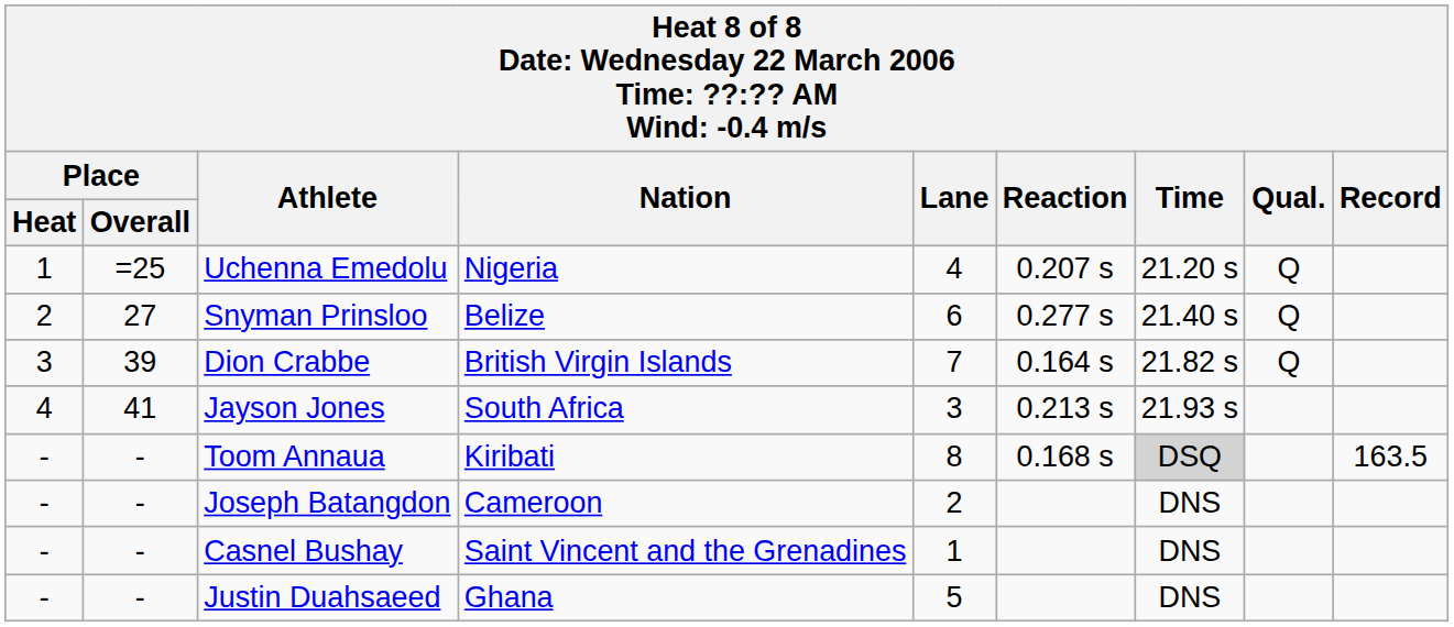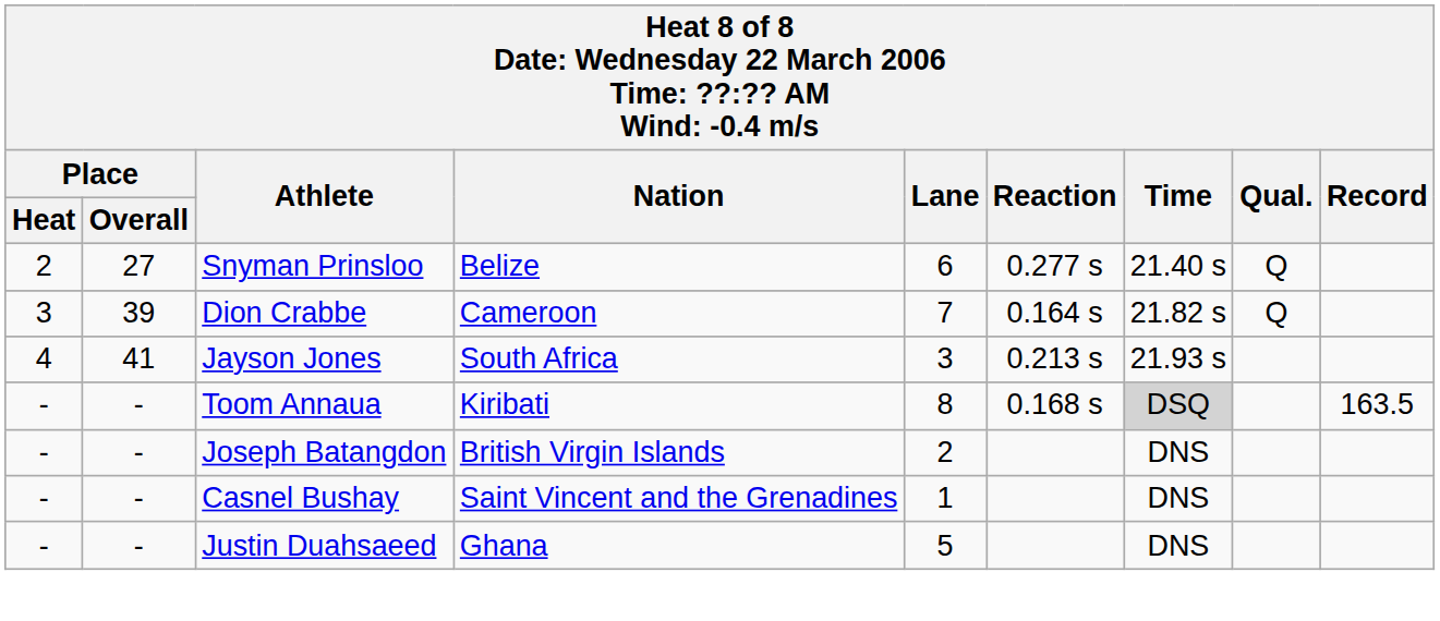 <table class="wikitable">
 <tr>
 <th colspan=9>Heat 8 of 8 <br> Date: Wednesday 22 March 2006 <br> Time: ??:?? AM <br> Wind: -0.4 m/s</th>
 </tr>
 <tr>
 <th colspan=2>Place</th>
 <th rowspan=2>Athlete</th>
 <th rowspan=2>Nation</th>
 <th rowspan=2>Lane</th>
 <th rowspan=2>Reaction</th>
 <th rowspan=2>Time</th>
 <th rowspan=2>Qual.</th>
 <th rowspan=2>Record</th>
 </tr>
 <tr>
 <th>Heat</th>
 <th>Overall</th>
 </tr>
 <tr>
-<td align="center">1</td>
-<td align="center">=25</td>
-<td align="left"><a href='#'>Uchenna Emedolu</a></td>
-<td align="left"> <a href='#'>Nigeria</a></td>
-<td align="center">4</td>
-<td align="center">0.207 s</td>
-<td align="center">21.20 s</td>
-<td align="center">Q</td>
-<td align="center"></td>
-</tr>
-<tr>
 <td align="center">2</td>
 <td align="center">27</td>
 <td align="left"><a href='#'>Snyman Prinsloo</a></td>
 <td align="left"> <a href='#'>Belize</a></td>
 <td align="center">6</td>
 <td align="center">0.277 s</td>
 <td align="center">21.40 s</td>
 <td align="center">Q</td>
 <td align="center"></td>
 </tr>
 <tr>
 <td align="center">3</td>
 <td align="center">39</td>
 <td align="left"><a href='#'>Dion Crabbe</a></td>
-<td align="left"> <a href='#'>British Virgin Islands</a></td>
+<td align="left"> <a href='#'>Cameroon</a></td>
 <td align="center">7</td>
 <td align="center">0.164 s</td>
 <td align="center">21.82 s</td>
 <td align="center">Q</td>
 <td align="center"></td>
 </tr>
 <tr>
 <td align="center">4</td>
 <td align="center">41</td>
 <td align="left"><a href='#'>Jayson Jones</a></td>
 <td align="left"> <a href='#'>South Africa</a></td>
 <td align="center">3</td>
 <td align="center">0.213 s</td>
 <td align="center">21.93 s</td>
 <td align="center"></td>
 <td align="center"></td>
 </tr>
 <tr>
 <td align="center">-</td>
 <td align="center">-</td>
 <td align="left"><a href='#'>Toom Annaua</a></td>
 <td align="left"> <a href='#'>Kiribati</a></td>
 <td align="center">8</td>
 <td align="center">0.168 s</td>
 <td align="center" style="background: lightgrey;">DSQ</td>
 <td align="center"></td>
 <td align="center">163.5</td>
 </tr>
 <tr>
 <td align="center">-</td>
 <td align="center">-</td>
 <td align="left"><a href='#'>Joseph Batangdon</a></td>
-<td align="left"> <a href='#'>Cameroon</a></td>
+<td align="left"> <a href='#'>British Virgin Islands</a></td>
 <td align="center">2</td>
 <td align="center"></td>
 <td align="center">DNS</td>
 <td align="center"></td>
 <td align="center"></td>
 </tr>
 <tr>
 <td align="center">-</td>
 <td align="center">-</td>
 <td align="left"><a href='#'>Casnel Bushay</a></td>
 <td align="left"> <a href='#'>Saint Vincent and the Grenadines</a></td>
 <td align="center">1</td>
 <td align="center"></td>
 <td align="center">DNS</td>
 <td align="center"></td>
 <td align="center"></td>
 </tr>
 <tr>
 <td align="center">-</td>
 <td align="center">-</td>
 <td align="left"><a href='#'>Justin Duahsaeed</a></td>
 <td align="left"> <a href='#'>Ghana</a></td>
 <td align="center">5</td>
 <td align="center"></td>
 <td align="center">DNS</td>
 <td align="center"></td>
 <td align="center"></td>
 </tr>
 </table>
